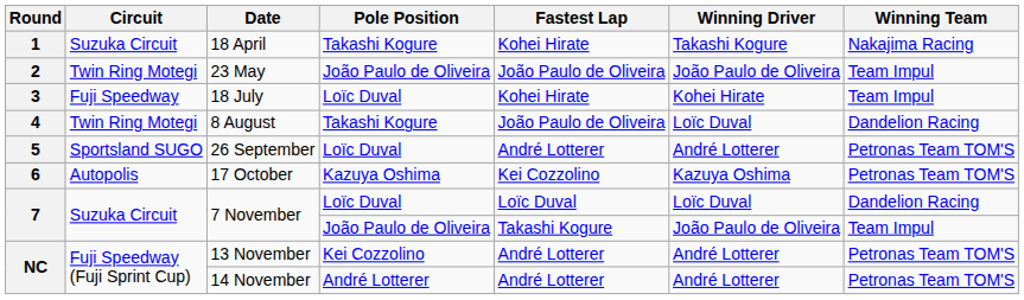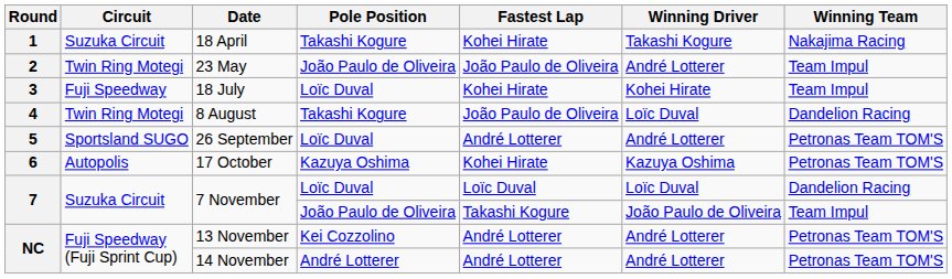 <table class="wikitable" style="font-size:85%">
 <tr>
 <th>Round</th>
 <th>Circuit</th>
 <th>Date</th>
 <th>Pole Position</th>
 <th>Fastest Lap</th>
 <th>Winning Driver</th>
 <th>Winning Team</th>
 </tr>
 <tr>
 <th>1</th>
 <td><a href='#'>Suzuka Circuit</a></td>
 <td>18 April</td>
 <td> <a href='#'>Takashi Kogure</a></td>
 <td> <a href='#'>Kohei Hirate</a></td>
 <td> <a href='#'>Takashi Kogure</a></td>
 <td><a href='#'>Nakajima Racing</a></td>
 </tr>
 <tr>
 <th>2</th>
 <td><a href='#'>Twin Ring Motegi</a></td>
 <td>23 May</td>
 <td> <a href='#'>João Paulo de Oliveira</a></td>
 <td> <a href='#'>João Paulo de Oliveira</a></td>
-<td> <a href='#'>João Paulo de Oliveira</a></td>
+<td> <a href='#'>André Lotterer</a></td>
 <td><a href='#'>Team Impul</a></td>
 </tr>
 <tr>
 <th>3</th>
 <td><a href='#'>Fuji Speedway</a></td>
 <td>18 July</td>
 <td> <a href='#'>Loïc Duval</a></td>
 <td> <a href='#'>Kohei Hirate</a></td>
 <td> <a href='#'>Kohei Hirate</a></td>
 <td><a href='#'>Team Impul</a></td>
 </tr>
 <tr>
 <th>4</th>
 <td><a href='#'>Twin Ring Motegi</a></td>
 <td>8 August</td>
 <td> <a href='#'>Takashi Kogure</a></td>
 <td> <a href='#'>João Paulo de Oliveira</a></td>
 <td> <a href='#'>Loïc Duval</a></td>
 <td><a href='#'>Dandelion Racing</a></td>
 </tr>
 <tr>
 <th>5</th>
 <td><a href='#'>Sportsland SUGO</a></td>
 <td>26 September</td>
 <td> <a href='#'>Loïc Duval</a></td>
 <td> <a href='#'>André Lotterer</a></td>
 <td> <a href='#'>André Lotterer</a></td>
 <td><a href='#'>Petronas Team TOM'S</a></td>
 </tr>
 <tr>
 <th>6</th>
 <td><a href='#'>Autopolis</a></td>
 <td>17 October</td>
 <td> <a href='#'>Kazuya Oshima</a></td>
-<td> <a href='#'>Kei Cozzolino</a></td>
+<td> <a href='#'>Kohei Hirate</a></td>
 <td> <a href='#'>Kazuya Oshima</a></td>
 <td><a href='#'>Petronas Team TOM'S</a></td>
 </tr>
 <tr>
 <th rowspan=2>7</th>
 <td rowspan=2><a href='#'>Suzuka Circuit</a></td>
 <td rowspan=2>7 November</td>
 <td> <a href='#'>Loïc Duval</a></td>
 <td> <a href='#'>Loïc Duval</a></td>
 <td> <a href='#'>Loïc Duval</a></td>
 <td><a href='#'>Dandelion Racing</a></td>
 </tr>
 <tr>
 <td> <a href='#'>João Paulo de Oliveira</a></td>
 <td> <a href='#'>Takashi Kogure</a></td>
 <td> <a href='#'>João Paulo de Oliveira</a></td>
 <td><a href='#'>Team Impul</a></td>
 </tr>
 <tr>
 <th rowspan=2>NC</th>
 <td rowspan=2><a href='#'>Fuji Speedway</a><br>(Fuji Sprint Cup)</td>
 <td>13 November</td>
 <td> <a href='#'>Kei Cozzolino</a></td>
 <td> <a href='#'>André Lotterer</a></td>
 <td> <a href='#'>André Lotterer</a></td>
 <td><a href='#'>Petronas Team TOM'S</a></td>
 </tr>
 <tr>
 <td>14 November</td>
 <td> <a href='#'>André Lotterer</a></td>
 <td> <a href='#'>André Lotterer</a></td>
 <td> <a href='#'>André Lotterer</a></td>
 <td><a href='#'>Petronas Team TOM'S</a></td>
 </tr>
 </table>
